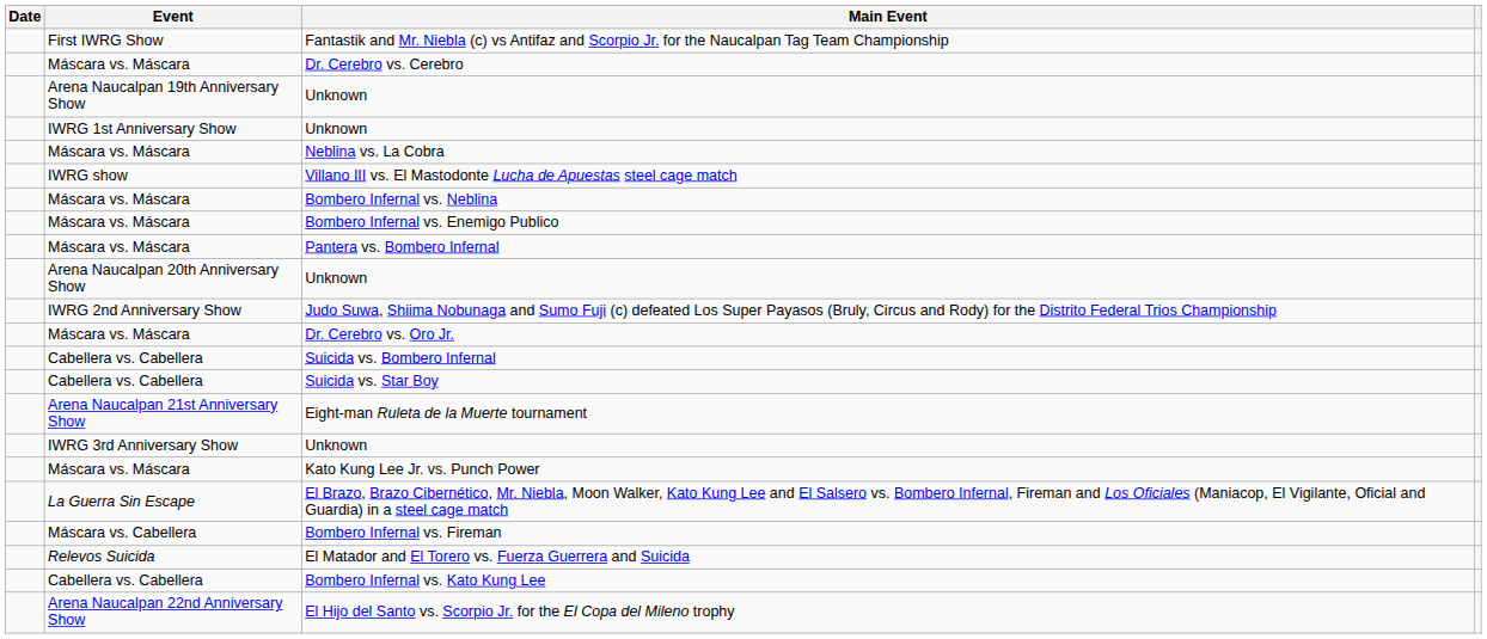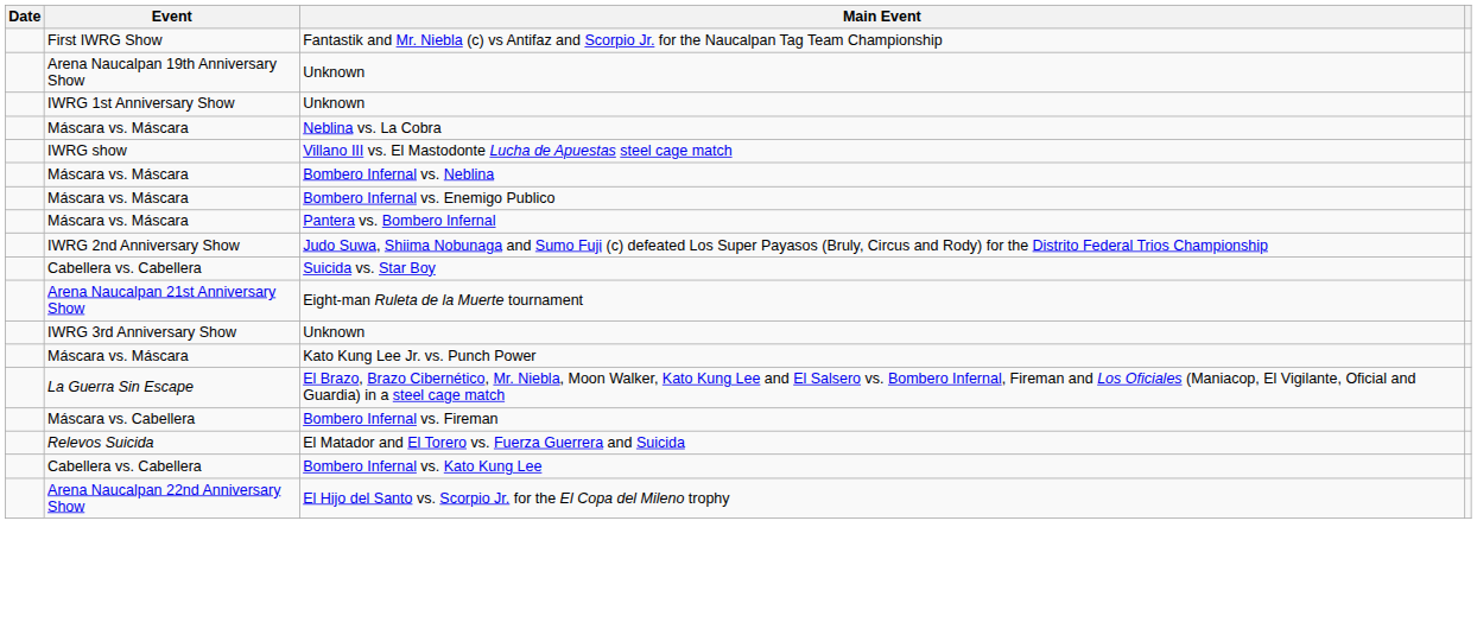 <table class="wikitable sortable" width=100%>
 <tr>
 <th scope="col">Date</th>
 <th scope="col">Event</th>
 <th class=unsortable scope="col">Main Event</th>
 <th class=unsortable scope="col"></th>
 </tr>
 <tr>
 <td></td>
 <td>First IWRG Show</td>
 <td>Fantastik and <a href='#'>Mr. Niebla</a> (c) vs Antifaz and <a href='#'>Scorpio Jr.</a> for the Naucalpan Tag Team Championship</td>
-<td></td>
-</tr>
-<tr>
-<td></td>
-<td>Máscara vs. Máscara</td>
-<td><a href='#'>Dr. Cerebro</a> vs. Cerebro</td>
 <td></td>
 </tr>
 <tr>
 <td></td>
 <td>Arena Naucalpan 19th Anniversary Show</td>
 <td>Unknown</td>
 <td></td>
 </tr>
 <tr>
 <td></td>
 <td>IWRG 1st Anniversary Show</td>
 <td>Unknown</td>
 <td></td>
 </tr>
 <tr>
 <td></td>
 <td>Máscara vs. Máscara</td>
 <td><a href='#'>Neblina</a> vs. La Cobra</td>
 <td></td>
 </tr>
 <tr>
 <td></td>
 <td>IWRG show</td>
 <td><a href='#'>Villano III</a> vs. El Mastodonte <em><a href='#'>Lucha de Apuestas</a></em> <a href='#'>steel cage match</a></td>
 <td></td>
 </tr>
 <tr>
 <td></td>
 <td>Máscara vs. Máscara</td>
 <td><a href='#'>Bombero Infernal</a> vs. <a href='#'>Neblina</a></td>
 <td></td>
 </tr>
 <tr>
 <td></td>
 <td>Máscara vs. Máscara</td>
 <td><a href='#'>Bombero Infernal</a> vs. Enemigo Publico</td>
 <td></td>
 </tr>
 <tr>
 <td></td>
 <td>Máscara vs. Máscara</td>
 <td><a href='#'>Pantera</a> vs. <a href='#'>Bombero Infernal</a></td>
 <td></td>
 </tr>
 <tr>
 <td></td>
-<td>Arena Naucalpan 20th Anniversary Show</td>
-<td>Unknown</td>
-<td><br></td>
-</tr>
-<tr>
-<td></td>
 <td>IWRG 2nd Anniversary Show</td>
 <td><a href='#'>Judo Suwa</a>, <a href='#'>Shiima Nobunaga</a> and <a href='#'>Sumo Fuji</a> (c) defeated Los Super Payasos (Bruly, Circus and Rody) for the <a href='#'>Distrito Federal Trios Championship</a></td>
-<td></td>
-</tr>
-<tr>
-<td></td>
-<td>Máscara vs. Máscara</td>
-<td><a href='#'>Dr. Cerebro</a> vs. <a href='#'>Oro Jr.</a></td>
-<td></td>
-</tr>
-<tr>
-<td></td>
-<td>Cabellera vs. Cabellera</td>
-<td><a href='#'>Suicida</a> vs. <a href='#'>Bombero Infernal</a></td>
 <td></td>
 </tr>
 <tr>
 <td></td>
 <td>Cabellera vs. Cabellera</td>
 <td><a href='#'>Suicida</a> vs. <a href='#'>Star Boy</a></td>
 <td></td>
 </tr>
 <tr>
 <td></td>
 <td><a href='#'>Arena Naucalpan 21st Anniversary Show</a></td>
 <td>Eight-man <em>Ruleta de la Muerte</em> tournament</td>
 <td></td>
 </tr>
 <tr>
 <td></td>
 <td>IWRG 3rd Anniversary Show</td>
 <td>Unknown</td>
 <td></td>
 </tr>
 <tr>
 <td></td>
 <td>Máscara vs. Máscara</td>
 <td>Kato Kung Lee Jr. vs. Punch Power</td>
 <td></td>
 </tr>
 <tr>
 <td></td>
 <td><em>La Guerra Sin Escape</em></td>
 <td><a href='#'>El Brazo</a>, <a href='#'>Brazo Cibernético</a>, <a href='#'>Mr. Niebla</a>, Moon Walker, <a href='#'>Kato Kung Lee</a> and <a href='#'>El Salsero</a> vs. <a href='#'>Bombero Infernal</a>, Fireman and <em><a href='#'>Los Oficiales</a></em> (Maniacop, El Vigilante, Oficial and Guardia) in a <a href='#'>steel cage match</a></td>
 <td></td>
 </tr>
 <tr>
 <td></td>
 <td>Máscara vs. Cabellera</td>
 <td><a href='#'>Bombero Infernal</a> vs. Fireman</td>
 <td></td>
 </tr>
 <tr>
 <td></td>
 <td><em>Relevos Suicida</em></td>
 <td>El Matador and <a href='#'>El Torero</a> vs. <a href='#'>Fuerza Guerrera</a> and <a href='#'>Suicida</a></td>
 <td></td>
 </tr>
 <tr>
 <td></td>
 <td>Cabellera vs. Cabellera</td>
 <td><a href='#'>Bombero Infernal</a> vs. <a href='#'>Kato Kung Lee</a></td>
 <td></td>
 </tr>
 <tr>
 <td></td>
 <td><a href='#'>Arena Naucalpan 22nd Anniversary Show</a></td>
 <td><a href='#'>El Hijo del Santo</a> vs. <a href='#'>Scorpio Jr.</a> for the <em>El Copa del Mileno</em> trophy</td>
 <td></td>
 </tr>
 </table>
